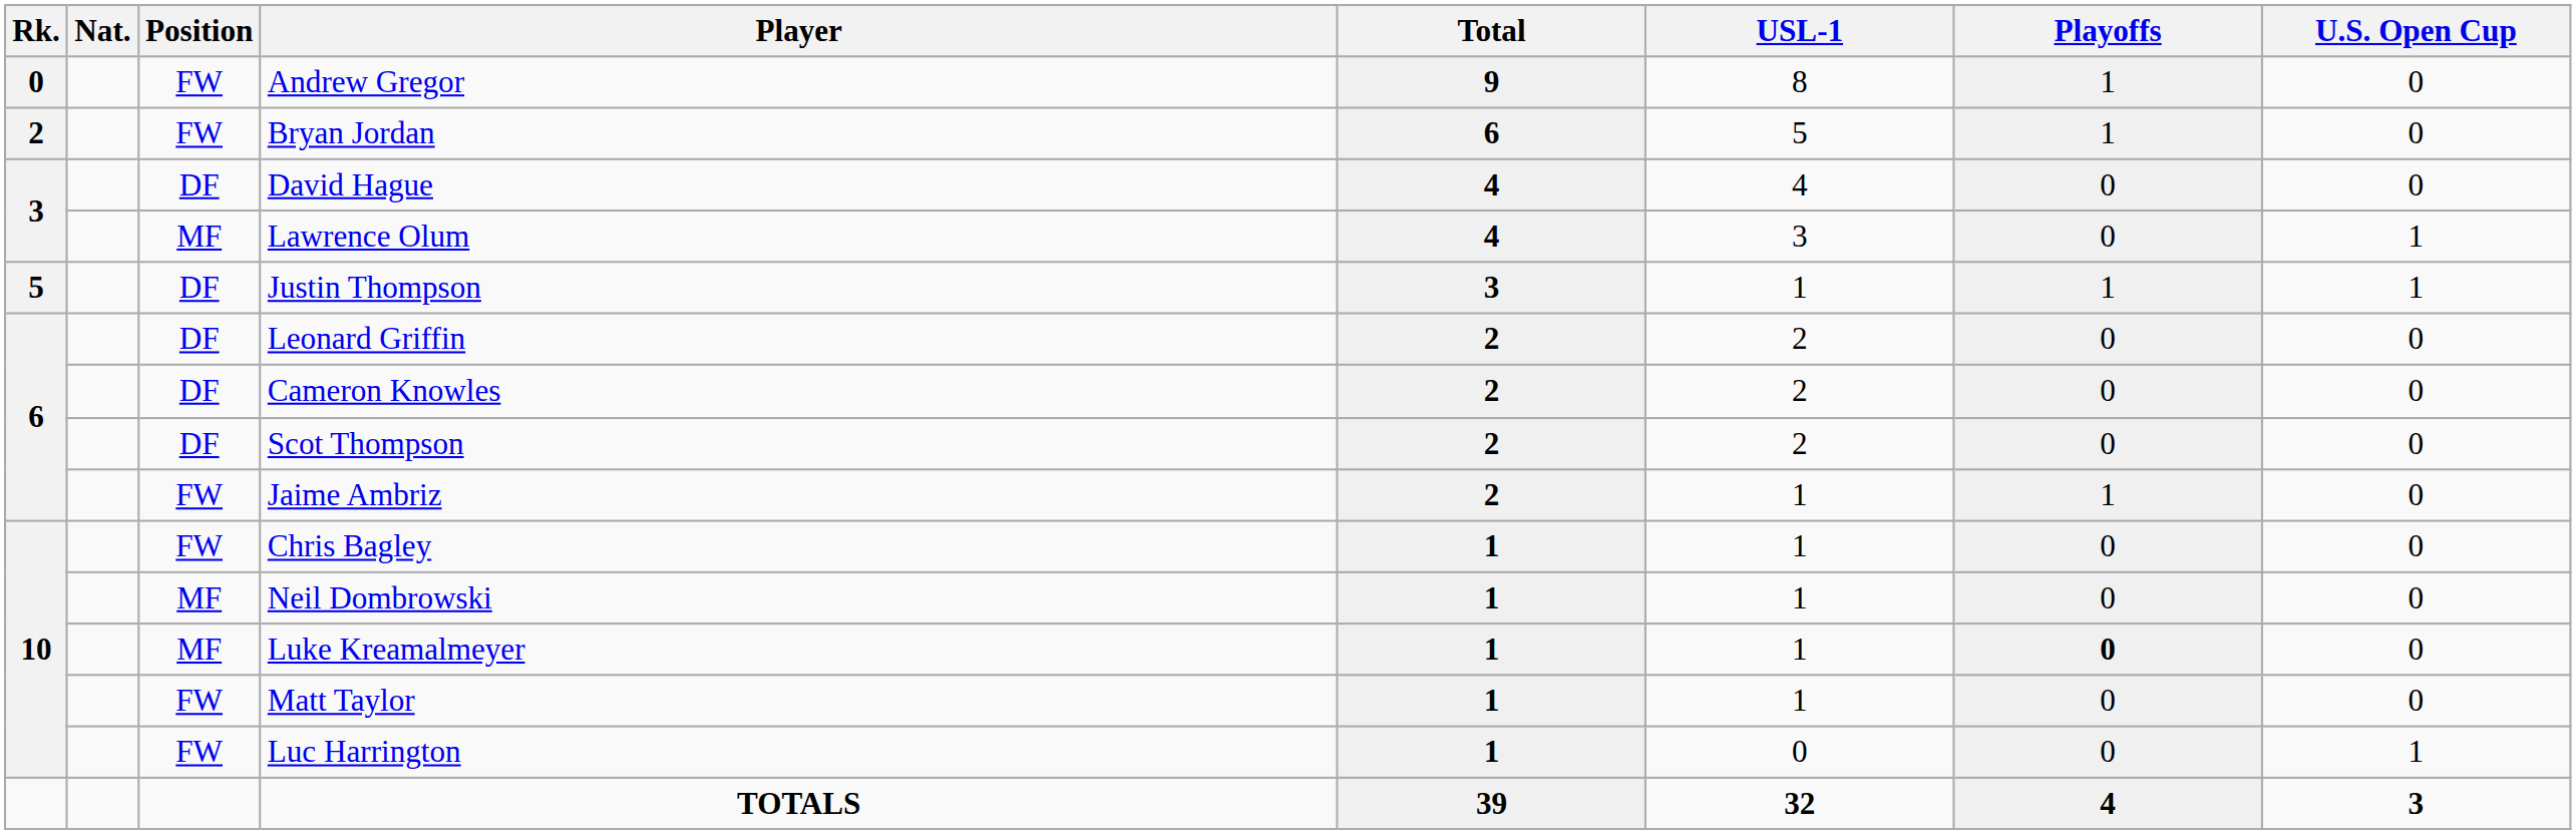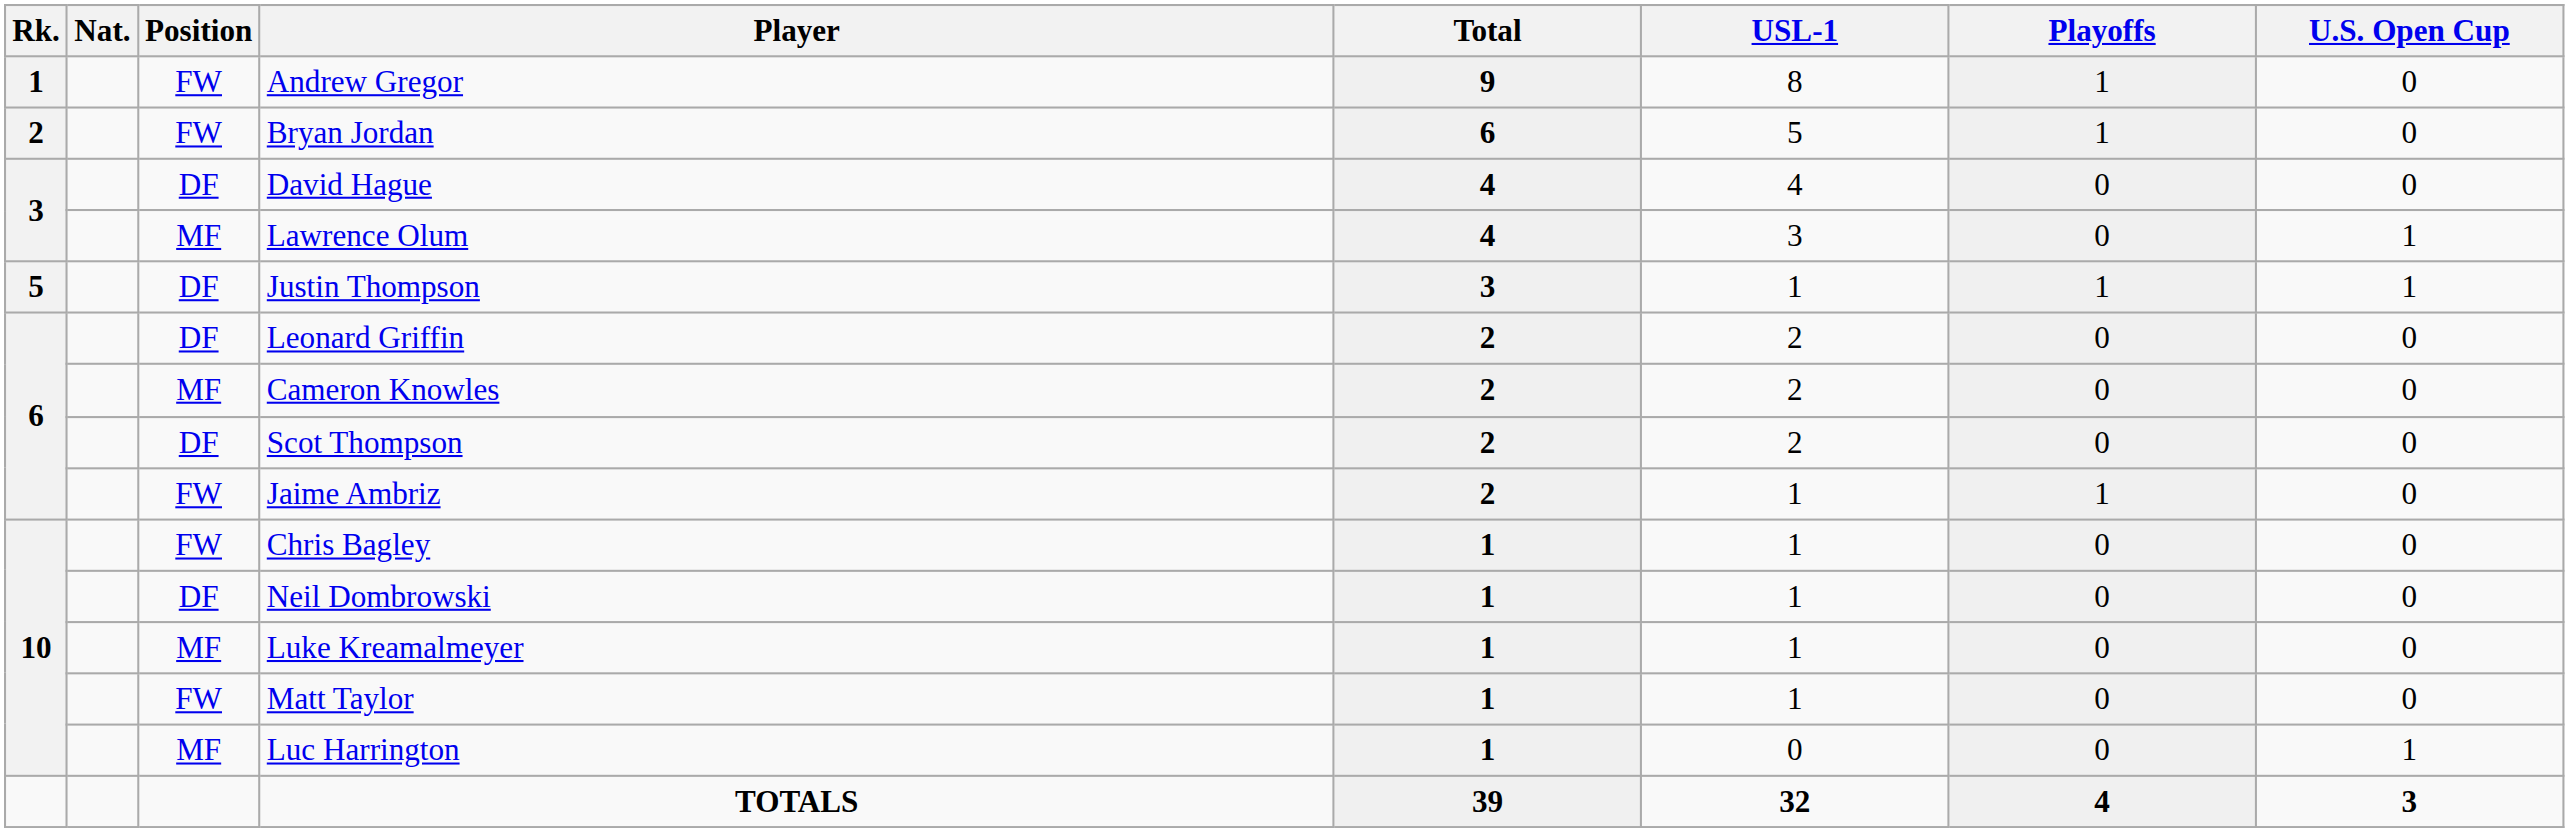 <table class="wikitable" style="font-size:95%; text-align:center;">
 <tr>
 <th width="1%">Rk.</th>
 <th width="1%">Nat.</th>
 <th width="1%">Position</th>
 <th width="42%">Player</th>
 <th width=80>Total</th>
 <th width=80><a href='#'>USL-1</a></th>
 <th width=80><a href='#'>Playoffs</a></th>
 <th width=80><a href='#'>U.S. Open Cup</a></th>
 </tr>
 <tr>
-<th rowspan="1"><strong>0</strong></th>
+<th rowspan="1"><strong>1</strong></th>
 <td></td>
 <td><a href='#'>FW</a></td>
 <td style="text-align: left;"><a href='#'>Andrew Gregor</a></td>
 <td style="background: #F0F0F0;"><strong>9</strong></td>
 <td>8</td>
 <td style="background: #F0F0F0;">1</td>
 <td>0</td>
 </tr>
 <tr>
 <th rowspan="1"><strong>2</strong></th>
 <td></td>
 <td><a href='#'>FW</a></td>
 <td style="text-align: left;"><a href='#'>Bryan Jordan</a></td>
 <td style="background: #F0F0F0;"><strong>6</strong></td>
 <td>5</td>
 <td style="background: #F0F0F0;">1</td>
 <td>0</td>
 </tr>
 <tr>
 <th rowspan="2"><strong>3</strong></th>
 <td></td>
 <td><a href='#'>DF</a></td>
 <td style="text-align: left;"><a href='#'>David Hague</a></td>
 <td style="background: #F0F0F0;"><strong>4</strong></td>
 <td>4</td>
 <td style="background: #F0F0F0;">0</td>
 <td>0</td>
 </tr>
 <tr>
 <td></td>
 <td><a href='#'>MF</a></td>
 <td style="text-align: left;"><a href='#'>Lawrence Olum</a></td>
 <td style="background: #F0F0F0;"><strong>4</strong></td>
 <td>3</td>
 <td style="background: #F0F0F0;">0</td>
 <td>1</td>
 </tr>
 <tr>
 <th rowspan="1"><strong>5</strong></th>
 <td></td>
 <td><a href='#'>DF</a></td>
 <td style="text-align: left;"><a href='#'>Justin Thompson</a></td>
 <td style="background: #F0F0F0;"><strong>3</strong></td>
 <td>1</td>
 <td style="background: #F0F0F0;">1</td>
 <td>1</td>
 </tr>
 <tr>
 <th rowspan="4"><strong>6</strong></th>
 <td></td>
 <td><a href='#'>DF</a></td>
 <td style="text-align: left;"><a href='#'>Leonard Griffin</a></td>
 <td style="background: #F0F0F0;"><strong>2</strong></td>
 <td>2</td>
 <td style="background: #F0F0F0;">0</td>
 <td>0</td>
 </tr>
 <tr>
 <td></td>
-<td><a href='#'>DF</a></td>
+<td><a href='#'>MF</a></td>
 <td style="text-align: left;"><a href='#'>Cameron Knowles</a></td>
 <td style="background: #F0F0F0;"><strong>2</strong></td>
 <td>2</td>
 <td style="background: #F0F0F0;">0</td>
 <td>0</td>
 </tr>
 <tr>
 <td></td>
 <td><a href='#'>DF</a></td>
 <td style="text-align: left;"><a href='#'>Scot Thompson</a></td>
 <td style="background: #F0F0F0;"><strong>2</strong></td>
 <td>2</td>
 <td style="background: #F0F0F0;">0</td>
 <td>0</td>
 </tr>
 <tr>
 <td></td>
 <td><a href='#'>FW</a></td>
 <td style="text-align: left;"><a href='#'>Jaime Ambriz</a></td>
 <td style="background: #F0F0F0;"><strong>2</strong></td>
 <td>1</td>
 <td style="background: #F0F0F0;">1</td>
 <td>0</td>
 </tr>
 <tr>
 <th rowspan="5"><strong>10</strong></th>
 <td></td>
 <td><a href='#'>FW</a></td>
 <td style="text-align: left;"><a href='#'>Chris Bagley</a></td>
 <td style="background: #F0F0F0;"><strong>1</strong></td>
 <td>1</td>
 <td style="background: #F0F0F0;">0</td>
 <td>0</td>
 </tr>
 <tr>
 <td></td>
-<td><a href='#'>MF</a></td>
+<td><a href='#'>DF</a></td>
 <td style="text-align: left;"><a href='#'>Neil Dombrowski</a></td>
 <td style="background: #F0F0F0;"><strong>1</strong></td>
 <td>1</td>
 <td style="background: #F0F0F0;">0</td>
 <td>0</td>
 </tr>
 <tr>
 <td></td>
 <td><a href='#'>MF</a></td>
 <td style="text-align: left;"><a href='#'>Luke Kreamalmeyer</a></td>
 <td style="background: #F0F0F0;"><strong>1</strong></td>
 <td>1</td>
-<td style="background: #F0F0F0;"><strong>0</strong></td>
+<td style="background: #F0F0F0;">0</td>
 <td>0</td>
 </tr>
 <tr>
 <td></td>
 <td><a href='#'>FW</a></td>
 <td style="text-align: left;"><a href='#'>Matt Taylor</a></td>
 <td style="background: #F0F0F0;"><strong>1</strong></td>
 <td>1</td>
 <td style="background: #F0F0F0;">0</td>
 <td>0</td>
 </tr>
 <tr>
 <td></td>
-<td><a href='#'>FW</a></td>
+<td><a href='#'>MF</a></td>
 <td style="text-align: left;"><a href='#'>Luc Harrington</a></td>
 <td style="background: #F0F0F0;"><strong>1</strong></td>
 <td>0</td>
 <td style="background: #F0F0F0;">0</td>
 <td>1</td>
 </tr>
 <tr>
 <td></td>
 <td></td>
 <td></td>
 <td><strong>TOTALS</strong></td>
 <td style="background: #F0F0F0;"><strong>39</strong></td>
 <td><strong>32</strong></td>
 <td style="background: #F0F0F0;"><strong>4</strong></td>
 <td><strong>3</strong></td>
 </tr>
 </table>
